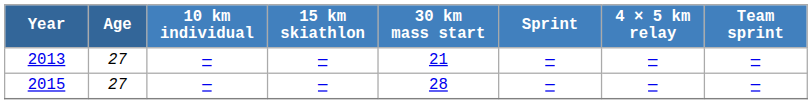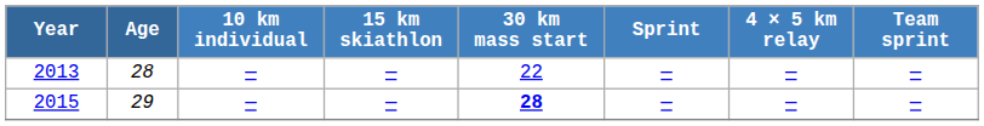 <table class="wikitable" style="font-size:95%; text-align:center; border:grey solid 1px; border-collapse:collapse; background:#ffffff;">
 <tr>
 <th style="background-color:#369; color:white; width:60px;"> Year </th>
 <th style="background-color:#369; color:white; width:40px;"> Age </th>
 <th style="background-color:#4180be; color:white; width:75px;"> 10 km <br> individual </th>
 <th style="background-color:#4180be; color:white; width:75px;"> 15 km <br> skiathlon </th>
 <th style="background-color:#4180be; color:white; width:75px;"> 30 km <br> mass start </th>
 <th style="background-color:#4180be; color:white; width:75px;"> Sprint </th>
 <th style="background-color:#4180be; color:white; width:75px;"> 4 × 5 km <br> relay </th>
 <th style="background-color:#4180be; color:white; width:75px;"> Team <br> sprint </th>
 </tr>
 <tr>
 <td><a href='#'>2013</a></td>
-<td><em>27</em></td>
+<td><em>28</em></td>
 <td><a href='#'>—</a></td>
 <td><a href='#'>—</a></td>
-<td><a href='#'>21</a></td>
+<td><a href='#'>22</a></td>
 <td><a href='#'>—</a></td>
 <td><a href='#'>—</a></td>
 <td><a href='#'>—</a></td>
 </tr>
 <tr>
 <td><a href='#'>2015</a></td>
-<td><em>27</em></td>
+<td><em>29</em></td>
 <td><a href='#'>—</a></td>
 <td><a href='#'>—</a></td>
-<td><a href='#'>28</a></td>
+<td><strong><a href='#'>28</a></strong></td>
 <td><a href='#'>—</a></td>
 <td><a href='#'>—</a></td>
 <td><a href='#'>—</a></td>
 </tr>
 <tr>
 </tr>
 </table>
